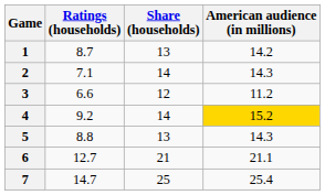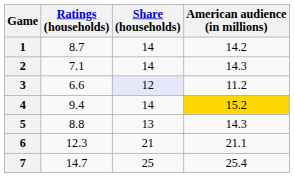 <table class="wikitable" style="text-align:center;">
 <tr>
 <th>Game</th>
 <th><a href='#'>Ratings</a><br>(households)</th>
 <th><a href='#'>Share</a><br>(households)</th>
 <th>American audience<br>(in millions)</th>
 </tr>
 <tr>
 <th>1</th>
 <td>8.7</td>
-<td>13</td>
+<td>14</td>
 <td>14.2</td>
 </tr>
 <tr>
 <th>2</th>
 <td>7.1</td>
 <td>14</td>
 <td>14.3</td>
 </tr>
 <tr>
 <th>3</th>
 <td>6.6</td>
-<td>12</td>
+<td style="background: lavender;">12</td>
 <td>11.2</td>
 </tr>
 <tr>
 <th>4</th>
-<td>9.2</td>
+<td>9.4</td>
 <td>14</td>
 <td style="background: gold;">15.2</td>
 </tr>
 <tr>
 <th>5</th>
 <td>8.8</td>
 <td>13</td>
 <td>14.3</td>
 </tr>
 <tr>
 <th>6</th>
-<td>12.7</td>
+<td>12.3</td>
 <td>21</td>
 <td>21.1</td>
 </tr>
 <tr>
 <th>7</th>
 <td>14.7</td>
 <td>25</td>
 <td>25.4</td>
 </tr>
 </table>
